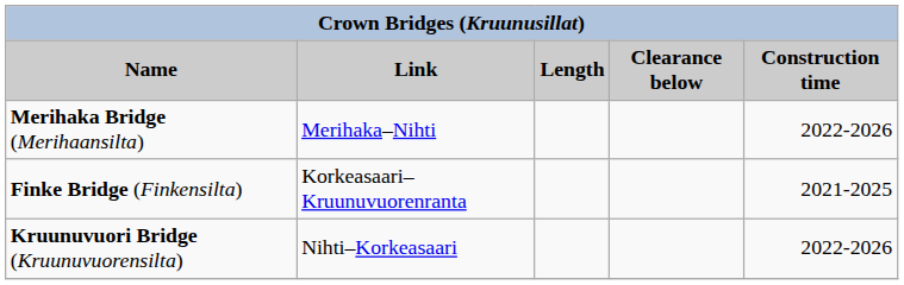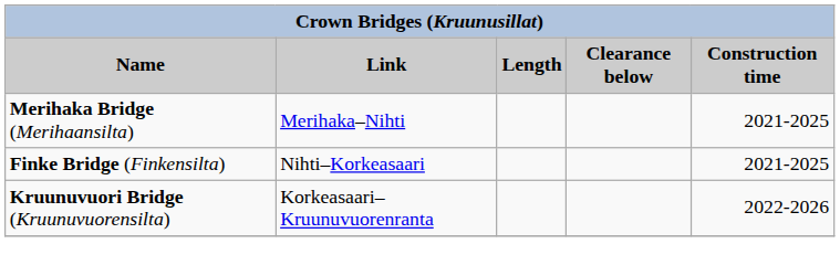 <table class="wikitable" style="font-size:90%">
 <tr style="text-align:center;">
 <th colspan=5 style="background:#B0C4DE;">Crown Bridges (<em>Kruunusillat</em>)</th>
 </tr>
 <tr style="text-align:center;">
 <th style="background:#ccc;">Name</th>
 <th style="background:#ccc;">Link</th>
 <th style="background:#ccc;">Length</th>
 <th style="background:#ccc;">Clearance below</th>
 <th style="background:#ccc;">Construction time</th>
 </tr>
 <tr>
 <td><strong>Merihaka Bridge</strong> (<em>Merihaansilta</em>)</td>
 <td><a href='#'>Merihaka</a>–<a href='#'>Nihti</a></td>
 <td style="text-align:right;"></td>
 <td style="text-align:right;"></td>
-<td style="text-align:right;">2022-2026</td>
+<td style="text-align:right;">2021-2025</td>
 </tr>
 <tr>
 <td><strong>Finke Bridge</strong> (<em>Finkensilta</em>)</td>
-<td>Korkeasaari–<a href='#'>Kruunuvuorenranta</a></td>
+<td>Nihti–<a href='#'>Korkeasaari</a></td>
 <td style="text-align:right;"></td>
 <td style="text-align:right;"></td>
 <td style="text-align:right;">2021-2025</td>
 </tr>
 <tr>
 <td><strong>Kruunuvuori Bridge</strong> (<em>Kruunuvuorensilta</em>)</td>
-<td>Nihti–<a href='#'>Korkeasaari</a></td>
+<td>Korkeasaari–<a href='#'>Kruunuvuorenranta</a></td>
 <td style="text-align:right;"></td>
 <td style="text-align:right;"></td>
 <td style="text-align:right;">2022-2026</td>
 </tr>
 <tr>
 </tr>
 </table>
